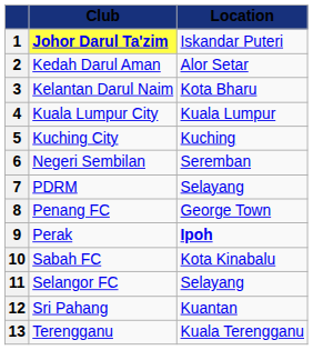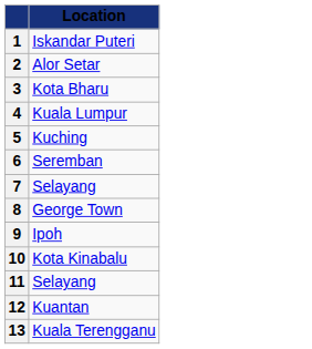 <table class="wikitable sortable" style="text-align:left">
 <tr>
 <th style="background:#17317c;"></th>
-<th style="background:#17317c;"><span>Club</span></th>
 <th style="background:#17317c;"><span>Location</span></th>
 </tr>
 <tr>
 <th>1</th>
-<td bgcolor=#ffff44><strong><a href='#'>Johor Darul Ta'zim</a></strong></td>
 <td><a href='#'>Iskandar Puteri</a></td>
 </tr>
 <tr>
 <th>2</th>
-<td><a href='#'>Kedah Darul Aman</a></td>
 <td><a href='#'>Alor Setar</a></td>
 </tr>
 <tr>
 <th>3</th>
-<td><a href='#'>Kelantan Darul Naim</a></td>
 <td><a href='#'>Kota Bharu</a></td>
 </tr>
 <tr>
 <th>4</th>
-<td><a href='#'>Kuala Lumpur City</a></td>
 <td><a href='#'>Kuala Lumpur</a></td>
 </tr>
 <tr>
 <th>5</th>
-<td><a href='#'>Kuching City</a></td>
 <td><a href='#'>Kuching</a></td>
 </tr>
 <tr>
 <th>6</th>
-<td><a href='#'>Negeri Sembilan</a></td>
 <td><a href='#'>Seremban</a></td>
 </tr>
 <tr>
 <th>7</th>
-<td><a href='#'>PDRM</a></td>
 <td><a href='#'>Selayang</a></td>
 </tr>
 <tr>
 <th>8</th>
-<td><a href='#'>Penang FC</a></td>
 <td><a href='#'>George Town</a></td>
 </tr>
 <tr>
 <th>9</th>
-<td><a href='#'>Perak</a></td>
-<td><strong><a href='#'>Ipoh</a></strong></td>
+<td><a href='#'>Ipoh</a></td>
 </tr>
 <tr>
 <th>10</th>
-<td><a href='#'>Sabah FC</a></td>
 <td><a href='#'>Kota Kinabalu</a></td>
 </tr>
 <tr>
 <th>11</th>
-<td><a href='#'>Selangor FC</a></td>
 <td><a href='#'>Selayang</a></td>
 </tr>
 <tr>
 <th>12</th>
-<td><a href='#'>Sri Pahang</a></td>
 <td><a href='#'>Kuantan</a></td>
 </tr>
 <tr>
 <th>13</th>
-<td><a href='#'>Terengganu</a></td>
 <td><a href='#'>Kuala Terengganu</a></td>
 </tr>
 </table>
